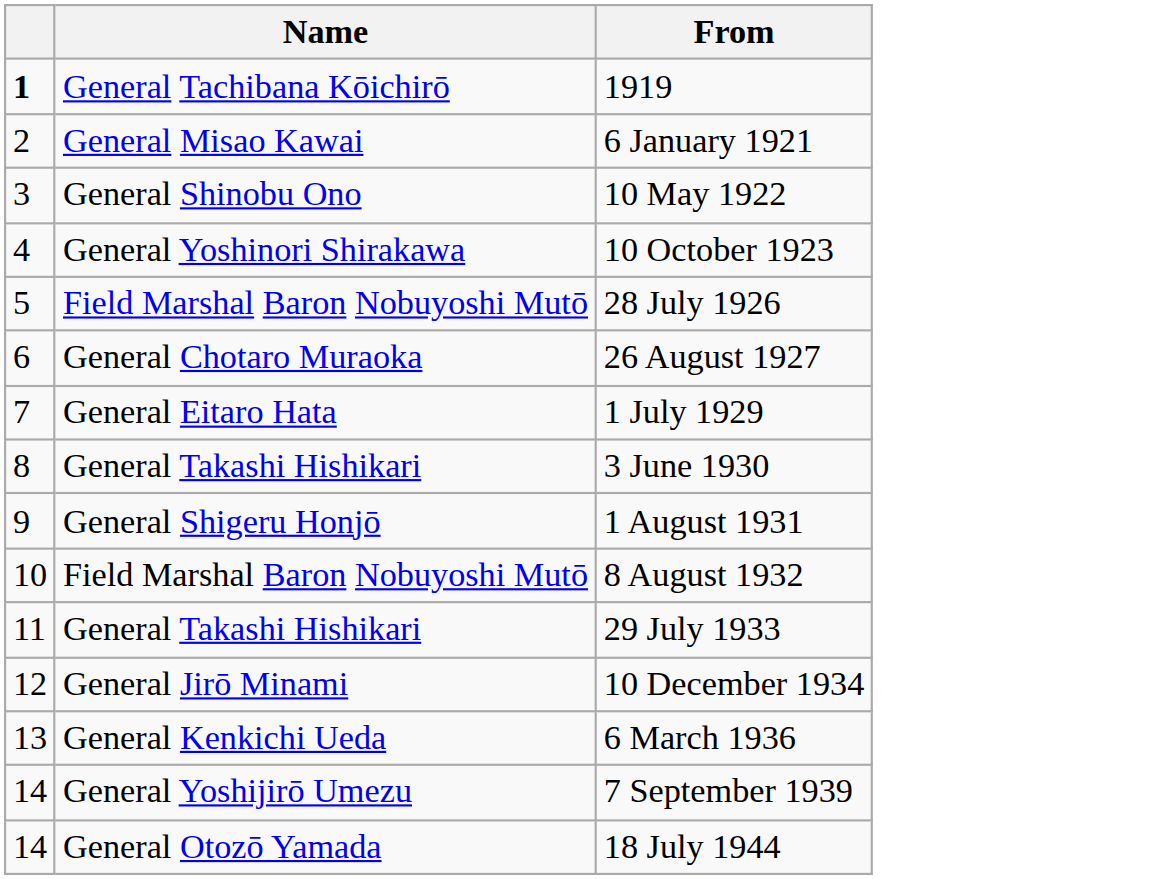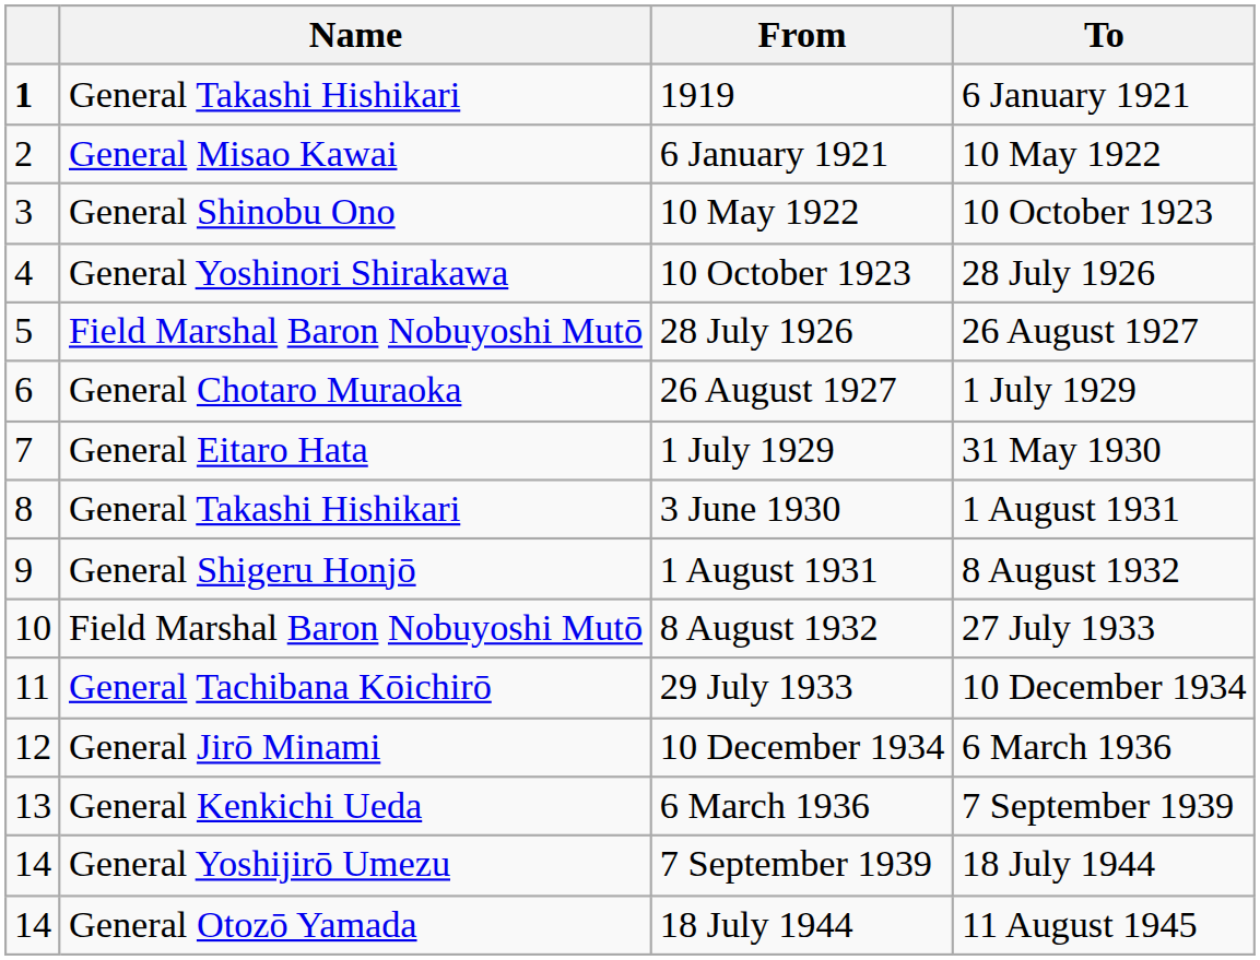 <table class=wikitable>
 <tr>
 <th></th>
 <th>Name</th>
 <th>From</th>
+<th>To</th>
 </tr>
 <tr>
 <td><strong>1</strong></td>
-<td><a href='#'>General</a> <a href='#'>Tachibana Kōichirō</a></td>
+<td>General <a href='#'>Takashi Hishikari</a></td>
 <td>1919</td>
+<td>6 January 1921</td>
 </tr>
 <tr>
 <td>2</td>
 <td><a href='#'>General</a> <a href='#'>Misao Kawai</a></td>
 <td>6 January 1921</td>
+<td>10 May 1922</td>
 </tr>
 <tr>
 <td>3</td>
 <td>General <a href='#'>Shinobu Ono</a></td>
 <td>10 May 1922</td>
+<td>10 October 1923</td>
 </tr>
 <tr>
 <td>4</td>
 <td>General <a href='#'>Yoshinori Shirakawa</a></td>
 <td>10 October 1923</td>
+<td>28 July 1926</td>
 </tr>
 <tr>
 <td>5</td>
 <td><a href='#'>Field Marshal</a> <a href='#'>Baron</a> <a href='#'>Nobuyoshi Mutō</a></td>
 <td>28 July 1926</td>
+<td>26 August 1927</td>
 </tr>
 <tr>
 <td>6</td>
 <td>General <a href='#'>Chotaro Muraoka</a></td>
 <td>26 August 1927</td>
+<td>1 July 1929</td>
 </tr>
 <tr>
 <td>7</td>
 <td>General <a href='#'>Eitaro Hata</a></td>
 <td>1 July 1929</td>
+<td>31 May 1930</td>
 </tr>
 <tr>
 <td>8</td>
 <td>General <a href='#'>Takashi Hishikari</a></td>
 <td>3 June 1930</td>
+<td>1 August 1931</td>
 </tr>
 <tr>
 <td>9</td>
 <td>General <a href='#'>Shigeru Honjō</a></td>
 <td>1 August 1931</td>
+<td>8 August 1932</td>
 </tr>
 <tr>
 <td>10</td>
 <td>Field Marshal <a href='#'>Baron</a> <a href='#'>Nobuyoshi Mutō</a></td>
 <td>8 August 1932</td>
+<td>27 July 1933</td>
 </tr>
 <tr>
 <td>11</td>
-<td>General <a href='#'>Takashi Hishikari</a></td>
+<td><a href='#'>General</a> <a href='#'>Tachibana Kōichirō</a></td>
 <td>29 July 1933</td>
+<td>10 December 1934</td>
 </tr>
 <tr>
 <td>12</td>
 <td>General <a href='#'>Jirō Minami</a></td>
 <td>10 December 1934</td>
+<td>6 March 1936</td>
 </tr>
 <tr>
 <td>13</td>
 <td>General <a href='#'>Kenkichi Ueda</a></td>
 <td>6 March 1936</td>
+<td>7 September 1939</td>
 </tr>
 <tr>
 <td>14</td>
 <td>General <a href='#'>Yoshijirō Umezu</a></td>
 <td>7 September 1939</td>
+<td>18 July 1944</td>
 </tr>
 <tr>
 <td>14</td>
 <td>General <a href='#'>Otozō Yamada</a></td>
 <td>18 July 1944</td>
+<td>11 August 1945</td>
 </tr>
 </table>
